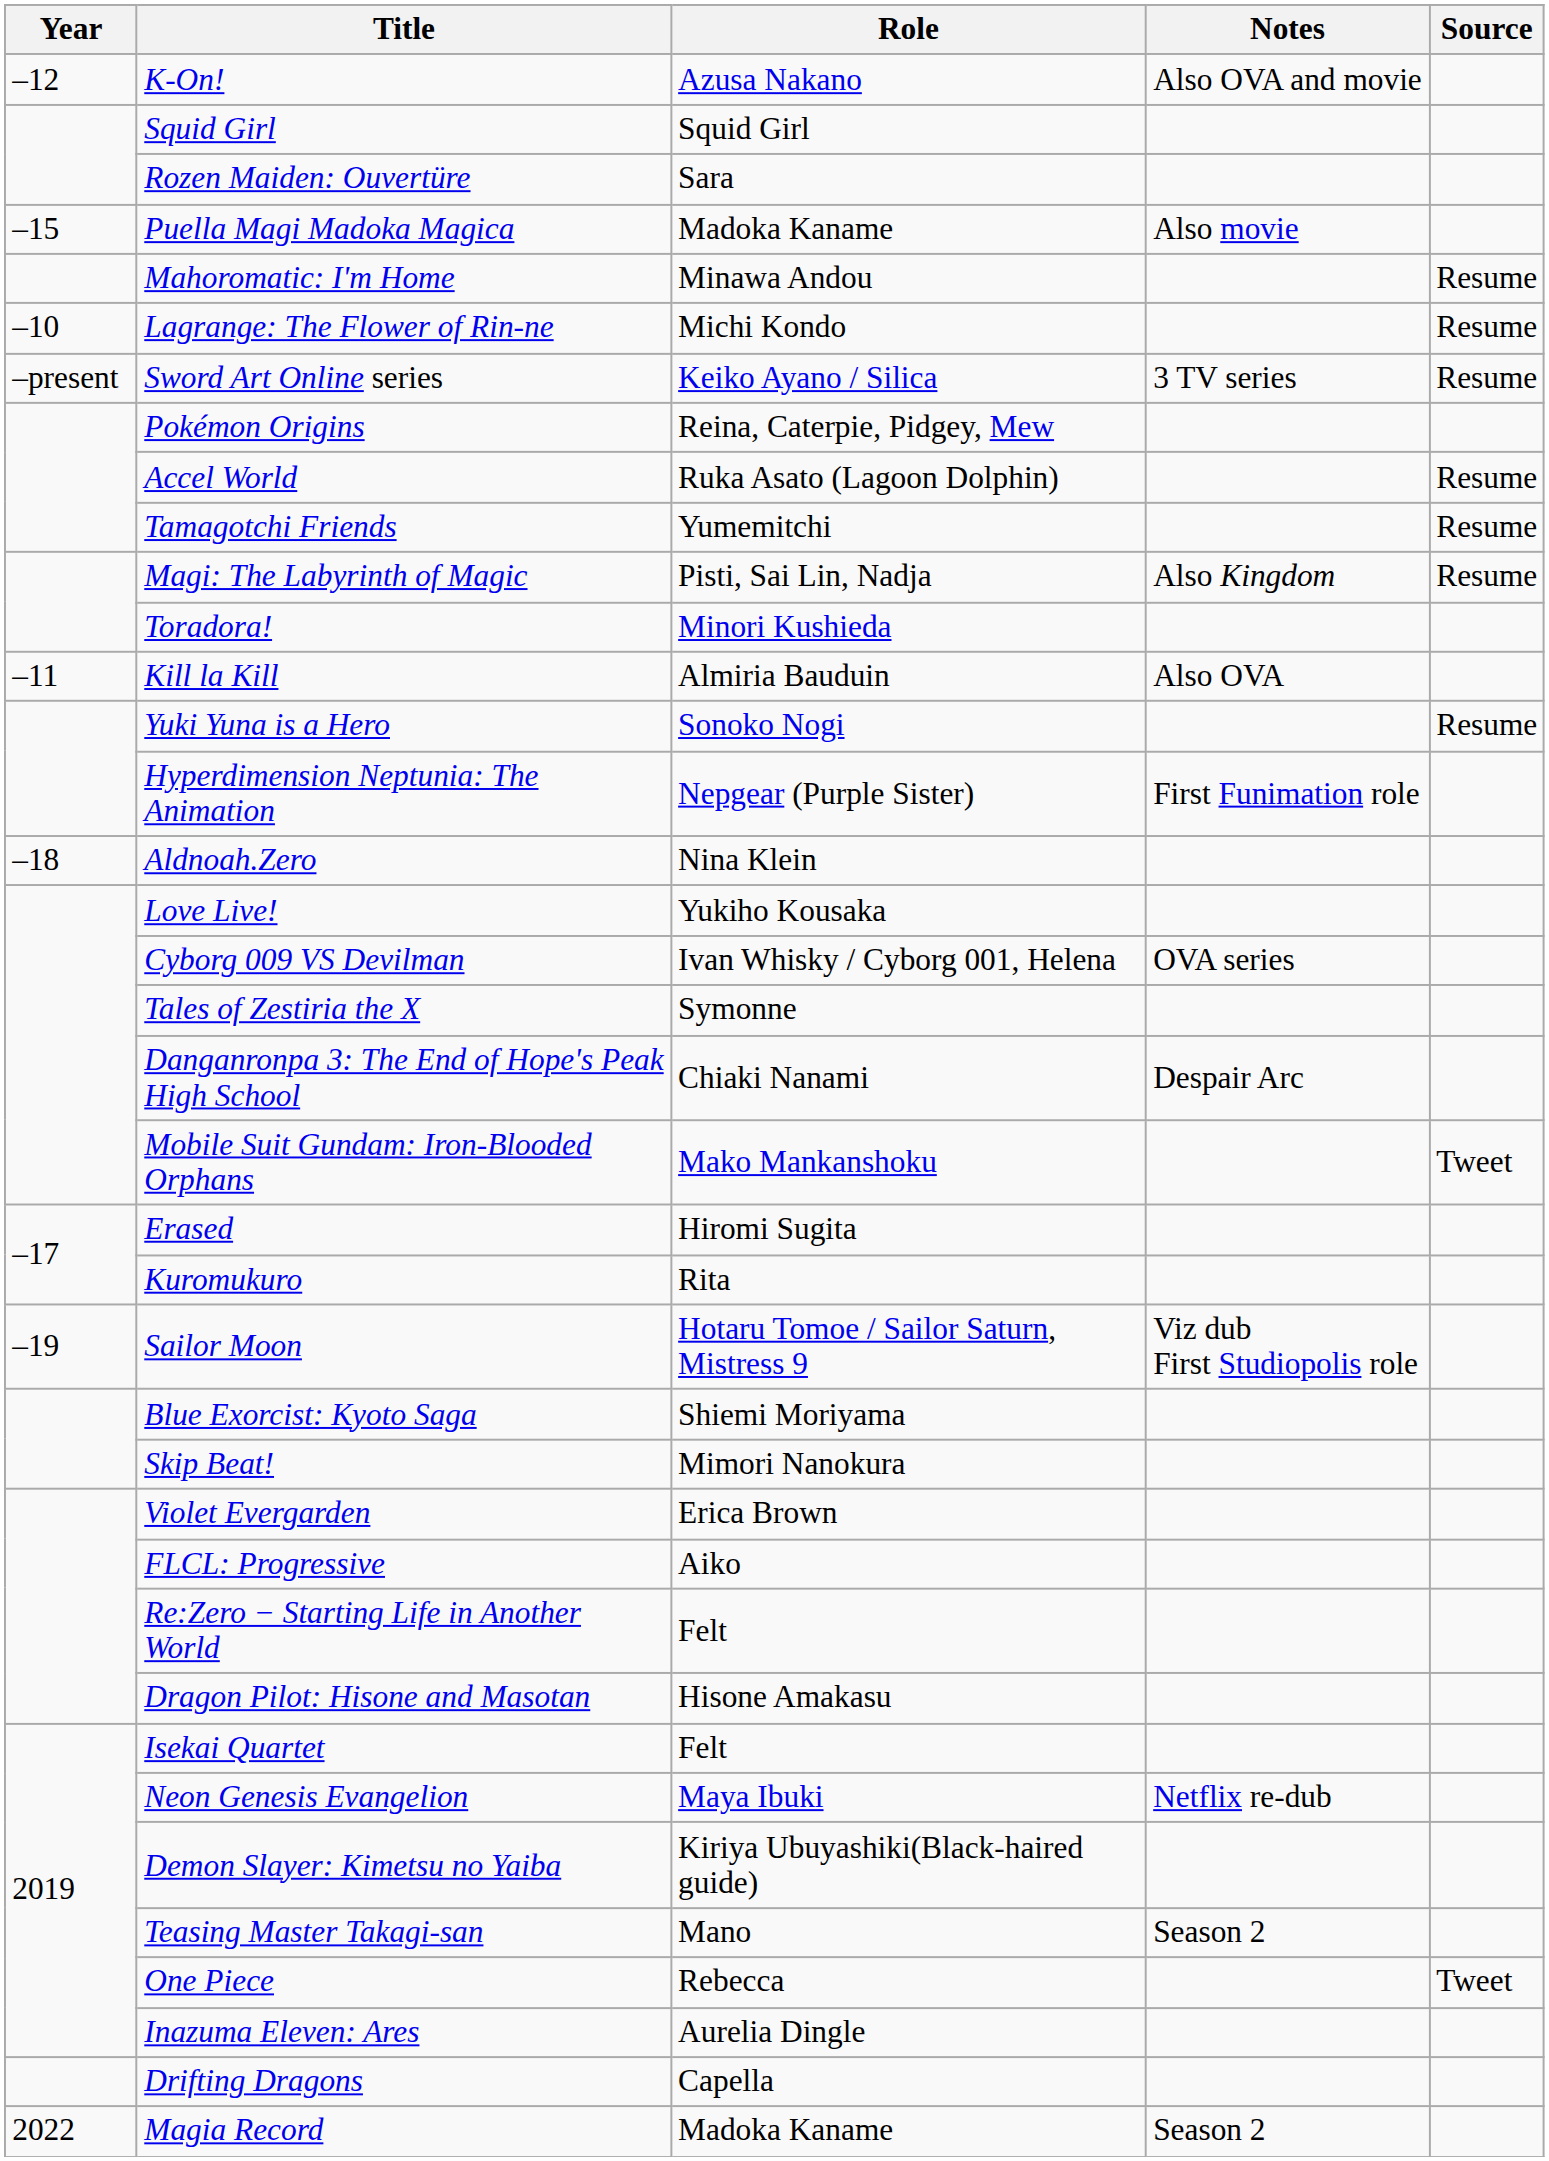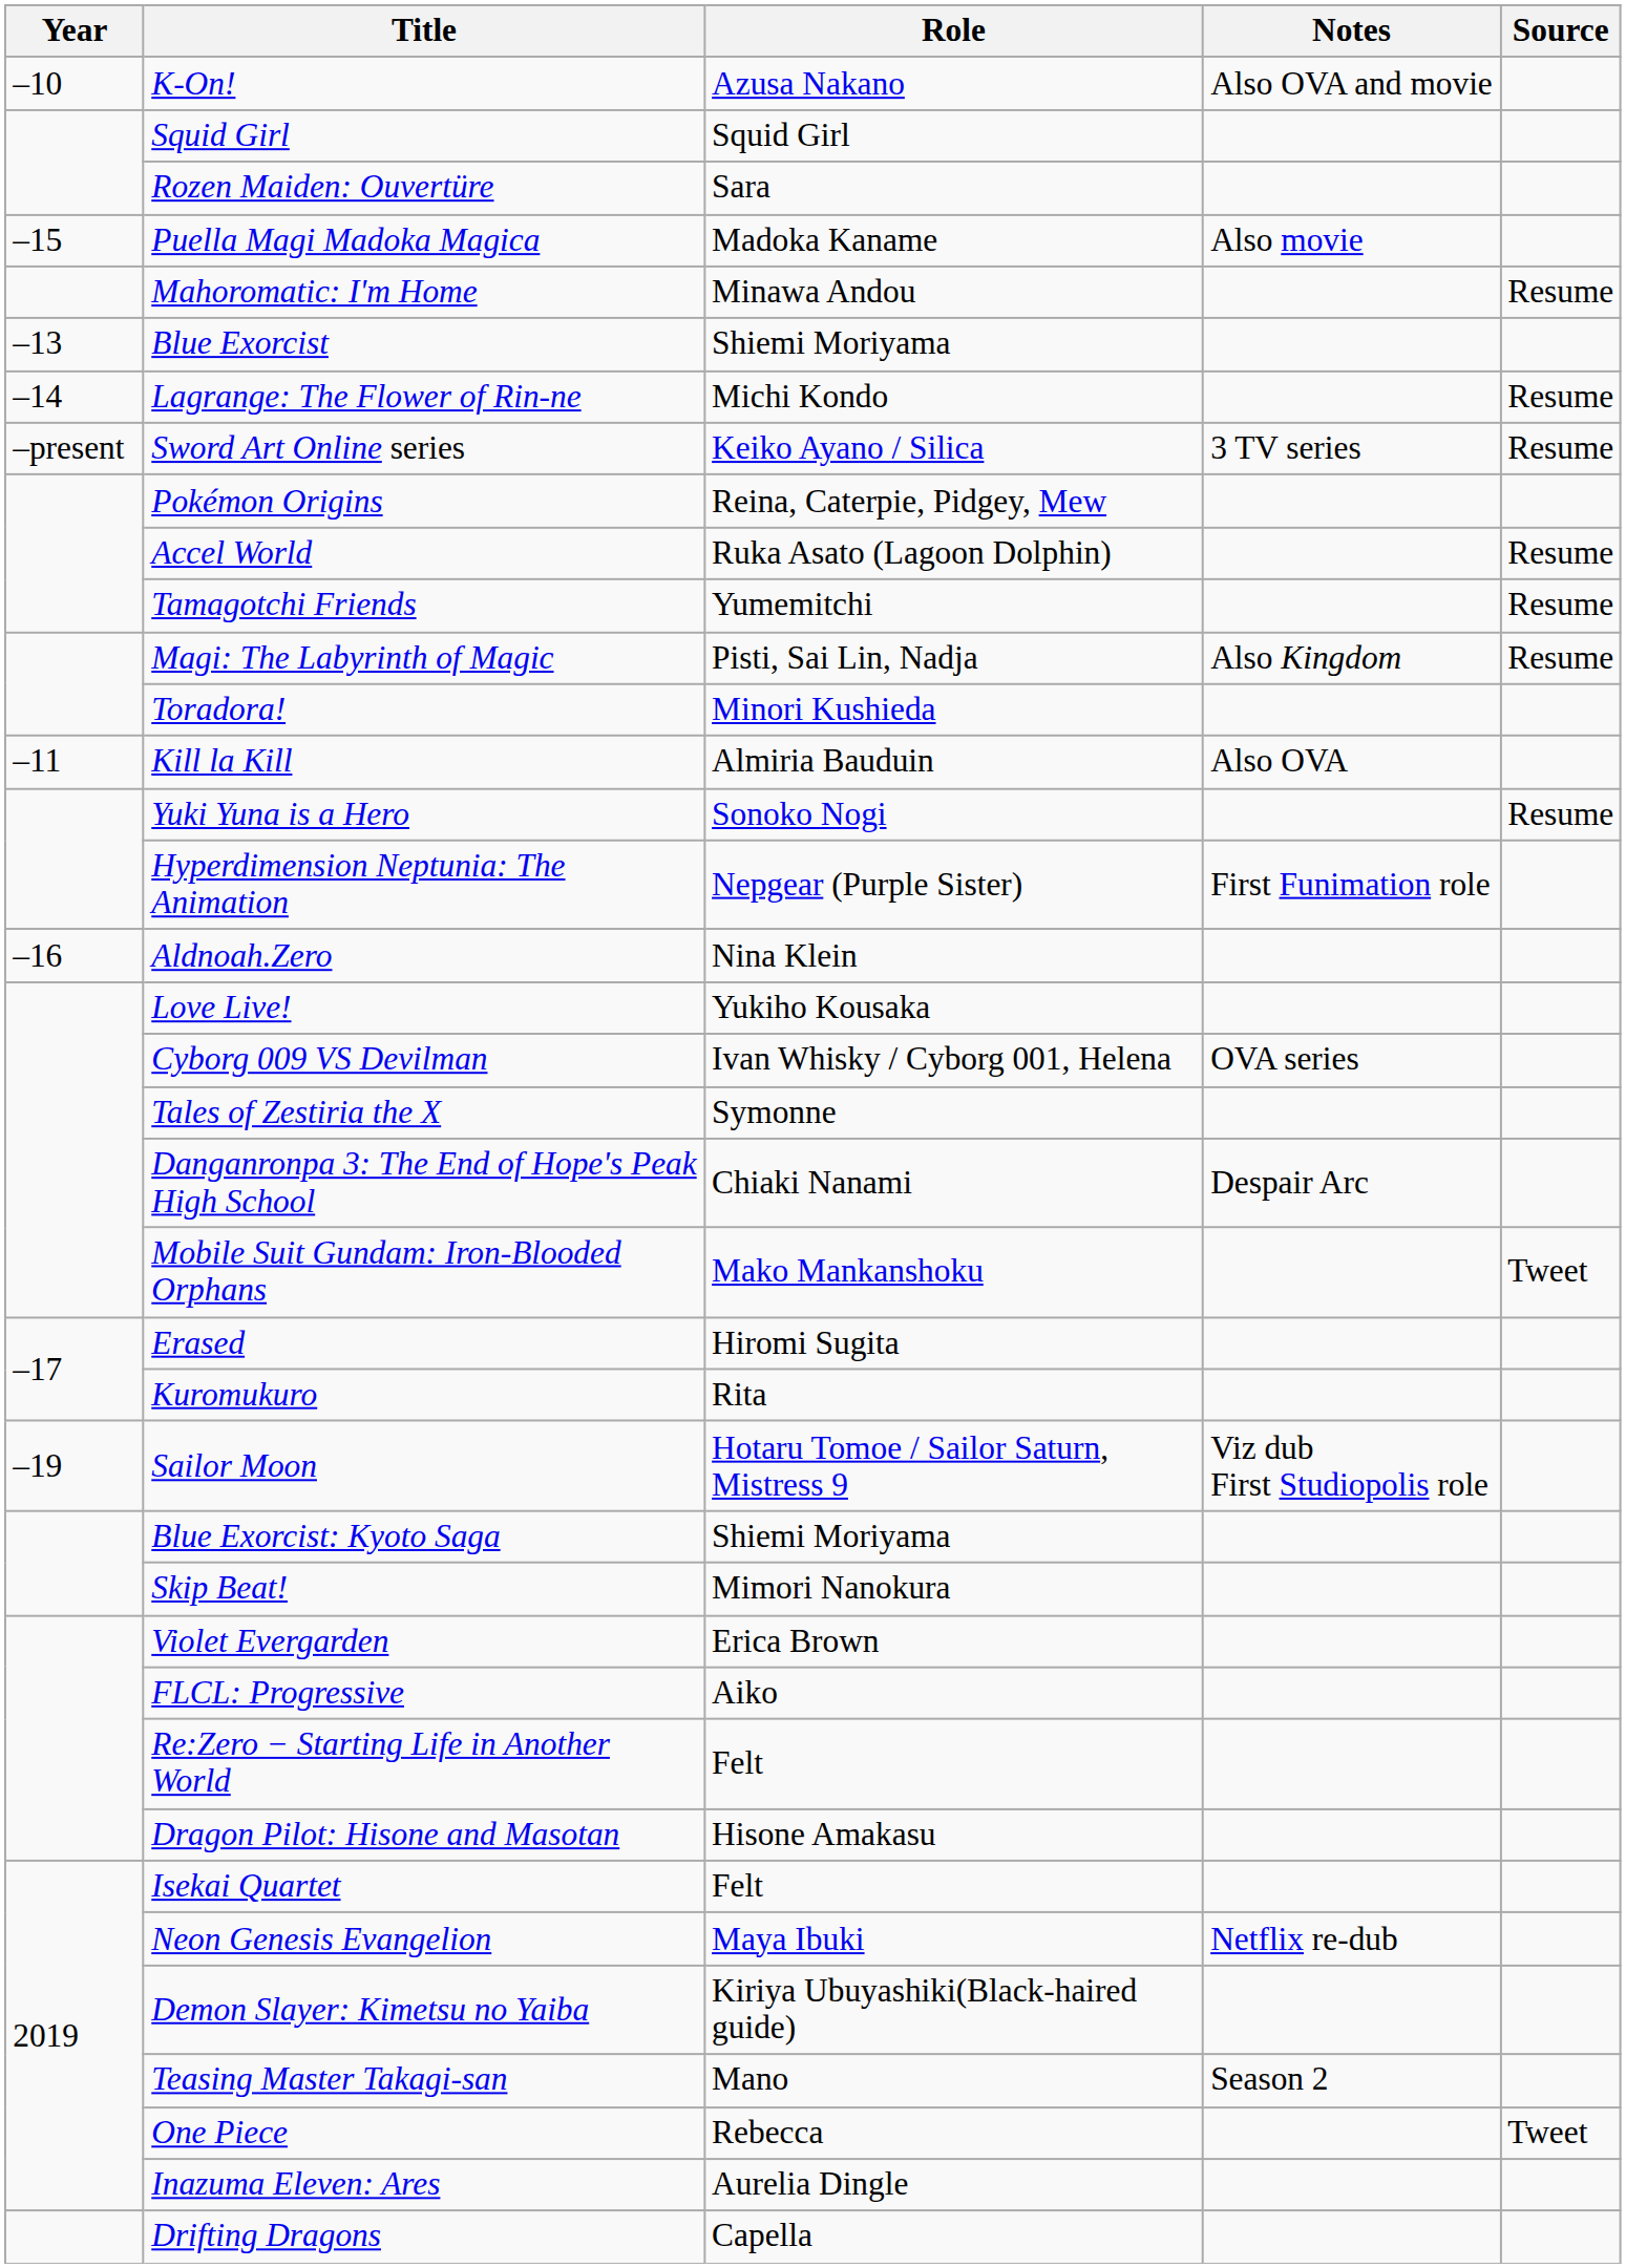 <table class="wikitable sortable plainrowheaders">
 <tr>
 <th style="width:60px;">Year</th>
 <th style="width:265px;">Title</th>
 <th style="width:235px;">Role</th>
 <th class="unsortable">Notes</th>
 <th class="unsortable">Source</th>
 </tr>
 <tr>
-<td>–12</td>
+<td>–10</td>
 <td><em><a href='#'>K-On!</a></em></td>
 <td><a href='#'>Azusa Nakano</a></td>
 <td>Also OVA and movie</td>
 <td></td>
 </tr>
 <tr>
 <td rowspan="2"></td>
 <td><em><a href='#'>Squid Girl</a></em></td>
 <td>Squid Girl</td>
 <td></td>
 <td></td>
 </tr>
 <tr>
 <td><em><a href='#'>Rozen Maiden: Ouvertüre</a></em></td>
 <td>Sara</td>
 <td></td>
 <td></td>
 </tr>
 <tr>
 <td>–15</td>
 <td><em><a href='#'>Puella Magi Madoka Magica</a></em></td>
 <td>Madoka Kaname</td>
 <td>Also <a href='#'>movie</a></td>
 <td></td>
 </tr>
 <tr>
 <td></td>
 <td><em><a href='#'>Mahoromatic: I'm Home</a></em></td>
 <td>Minawa Andou</td>
 <td></td>
 <td>Resume</td>
 </tr>
 <tr>
-<td>–10</td>
+<td>–13</td>
+<td><em><a href='#'>Blue Exorcist</a></em></td>
+<td>Shiemi Moriyama</td>
+<td></td>
+<td></td>
+</tr>
+<tr>
+<td>–14</td>
 <td><em><a href='#'>Lagrange: The Flower of Rin-ne</a></em></td>
 <td>Michi Kondo</td>
 <td></td>
 <td>Resume</td>
 </tr>
 <tr>
 <td>–present</td>
 <td><em><a href='#'>Sword Art Online</a></em> series</td>
 <td><a href='#'>Keiko Ayano / Silica</a></td>
 <td>3 TV series</td>
 <td>Resume</td>
 </tr>
 <tr>
 <td rowspan="3"></td>
 <td><em><a href='#'>Pokémon Origins</a></em></td>
 <td>Reina, Caterpie, Pidgey, <a href='#'>Mew</a></td>
 <td></td>
 <td></td>
 </tr>
 <tr>
 <td><em><a href='#'>Accel World</a></em></td>
 <td>Ruka Asato (Lagoon Dolphin)</td>
 <td></td>
 <td>Resume</td>
 </tr>
 <tr>
 <td><em><a href='#'>Tamagotchi Friends</a></em></td>
 <td>Yumemitchi</td>
 <td></td>
 <td>Resume</td>
 </tr>
 <tr>
 <td rowspan="2"></td>
 <td><em><a href='#'>Magi: The Labyrinth of Magic</a></em></td>
 <td>Pisti, Sai Lin, Nadja</td>
 <td>Also <em>Kingdom</em></td>
 <td>Resume</td>
 </tr>
 <tr>
 <td><em><a href='#'>Toradora!</a></em></td>
 <td><a href='#'>Minori Kushieda</a></td>
 <td></td>
 <td></td>
 </tr>
 <tr>
 <td>–11</td>
 <td><em><a href='#'>Kill la Kill</a></em></td>
 <td>Almiria Bauduin</td>
 <td>Also OVA</td>
 <td></td>
 </tr>
 <tr>
 <td rowspan="2"></td>
 <td><em><a href='#'>Yuki Yuna is a Hero</a></em></td>
 <td><a href='#'>Sonoko Nogi</a></td>
 <td></td>
 <td>Resume</td>
 </tr>
 <tr>
 <td><em><a href='#'>Hyperdimension Neptunia: The Animation</a></em></td>
 <td><a href='#'>Nepgear</a> (Purple Sister)</td>
 <td>First <a href='#'>Funimation</a> role</td>
 <td></td>
 </tr>
 <tr>
-<td>–18</td>
+<td>–16</td>
 <td><em><a href='#'>Aldnoah.Zero</a></em></td>
 <td>Nina Klein</td>
 <td></td>
 <td></td>
 </tr>
 <tr>
 <td rowspan="5"></td>
 <td><em><a href='#'>Love Live!</a></em></td>
 <td>Yukiho Kousaka</td>
 <td></td>
 <td></td>
 </tr>
 <tr>
 <td><em><a href='#'>Cyborg 009 VS Devilman</a></em></td>
 <td>Ivan Whisky / Cyborg 001, Helena</td>
 <td>OVA series</td>
 <td></td>
 </tr>
 <tr>
 <td><em><a href='#'>Tales of Zestiria the X</a></em></td>
 <td>Symonne</td>
 <td></td>
 <td></td>
 </tr>
 <tr>
 <td><em><a href='#'>Danganronpa 3: The End of Hope's Peak High School</a></em></td>
 <td>Chiaki Nanami</td>
 <td>Despair Arc</td>
 <td></td>
 </tr>
 <tr>
 <td><em><a href='#'>Mobile Suit Gundam: Iron-Blooded Orphans</a></em></td>
 <td><a href='#'>Mako Mankanshoku</a></td>
 <td></td>
 <td>Tweet</td>
 </tr>
 <tr>
 <td rowspan="2">–17</td>
 <td><em><a href='#'>Erased</a></em></td>
 <td>Hiromi Sugita</td>
 <td></td>
 <td></td>
 </tr>
 <tr>
 <td><em><a href='#'>Kuromukuro</a></em></td>
 <td>Rita</td>
 <td></td>
 <td></td>
 </tr>
 <tr>
 <td>–19</td>
 <td><em><a href='#'>Sailor Moon</a></em></td>
 <td><a href='#'>Hotaru Tomoe / Sailor Saturn</a>, <a href='#'>Mistress 9</a></td>
 <td>Viz dub<br>First <a href='#'>Studiopolis</a> role</td>
 <td></td>
 </tr>
 <tr>
 <td rowspan="2"></td>
 <td><em><a href='#'>Blue Exorcist: Kyoto Saga</a></em></td>
 <td>Shiemi Moriyama</td>
 <td></td>
 <td></td>
 </tr>
 <tr>
 <td><em><a href='#'>Skip Beat!</a></em></td>
 <td>Mimori Nanokura</td>
 <td></td>
 <td></td>
 </tr>
 <tr>
 <td rowspan="4"></td>
 <td><em><a href='#'>Violet Evergarden</a></em></td>
 <td>Erica Brown</td>
 <td></td>
 <td></td>
 </tr>
 <tr>
 <td><em><a href='#'>FLCL: Progressive</a></em></td>
 <td>Aiko</td>
 <td></td>
 <td></td>
 </tr>
 <tr>
 <td><em><a href='#'>Re:Zero − Starting Life in Another World</a></em></td>
 <td>Felt</td>
 <td></td>
 <td></td>
 </tr>
 <tr>
 <td><em><a href='#'>Dragon Pilot: Hisone and Masotan</a></em></td>
 <td>Hisone Amakasu</td>
 <td></td>
 <td></td>
 </tr>
 <tr>
 <td rowspan="6">2019</td>
 <td><em><a href='#'>Isekai Quartet</a></em></td>
 <td>Felt</td>
 <td></td>
 <td></td>
 </tr>
 <tr>
 <td><em><a href='#'>Neon Genesis Evangelion</a></em></td>
 <td><a href='#'>Maya Ibuki</a></td>
 <td><a href='#'>Netflix</a> re-dub</td>
 <td></td>
 </tr>
 <tr>
 <td><em><a href='#'>Demon Slayer: Kimetsu no Yaiba</a></em></td>
 <td>Kiriya Ubuyashiki(Black-haired guide)</td>
 <td></td>
 <td></td>
 </tr>
 <tr>
 <td><em><a href='#'>Teasing Master Takagi-san</a></em></td>
 <td>Mano</td>
 <td>Season 2</td>
 <td></td>
 </tr>
 <tr>
 <td><em><a href='#'>One Piece</a></em></td>
 <td>Rebecca</td>
 <td></td>
 <td>Tweet</td>
 </tr>
 <tr>
 <td><em><a href='#'>Inazuma Eleven: Ares</a></em></td>
 <td>Aurelia Dingle</td>
 <td></td>
 <td></td>
 </tr>
 <tr>
 <td></td>
 <td><em><a href='#'>Drifting Dragons</a></em></td>
 <td>Capella</td>
 <td></td>
 <td></td>
 </tr>
-<tr>
-<td>2022</td>
-<td><em><a href='#'>Magia Record</a></em></td>
-<td>Madoka Kaname</td>
-<td>Season 2</td>
-<td></td>
-</tr>
 </table>
